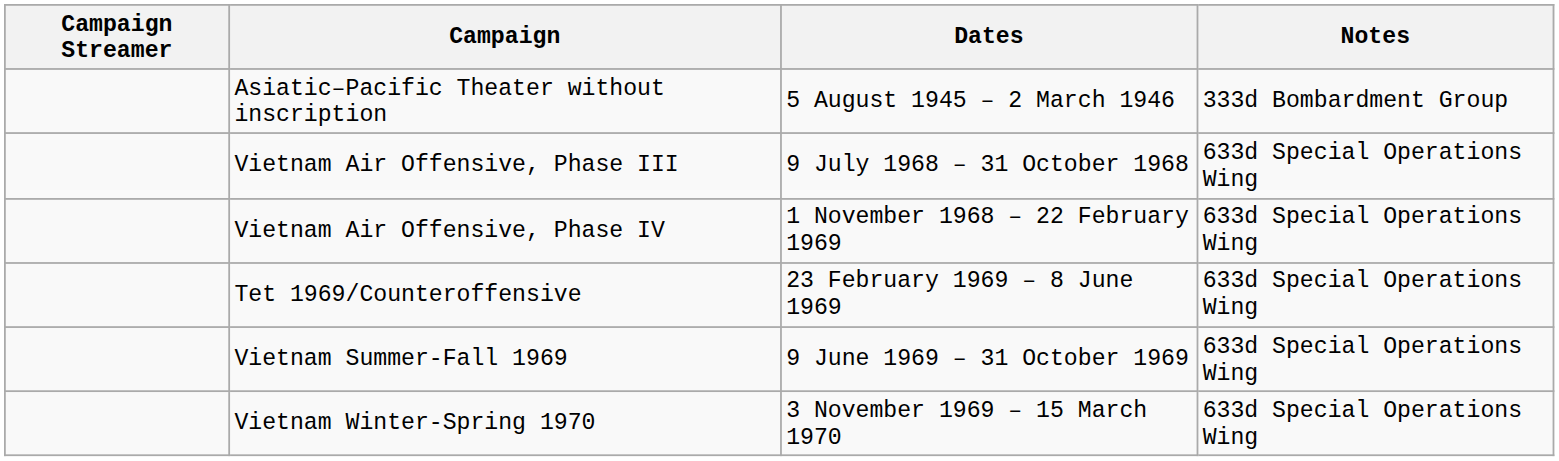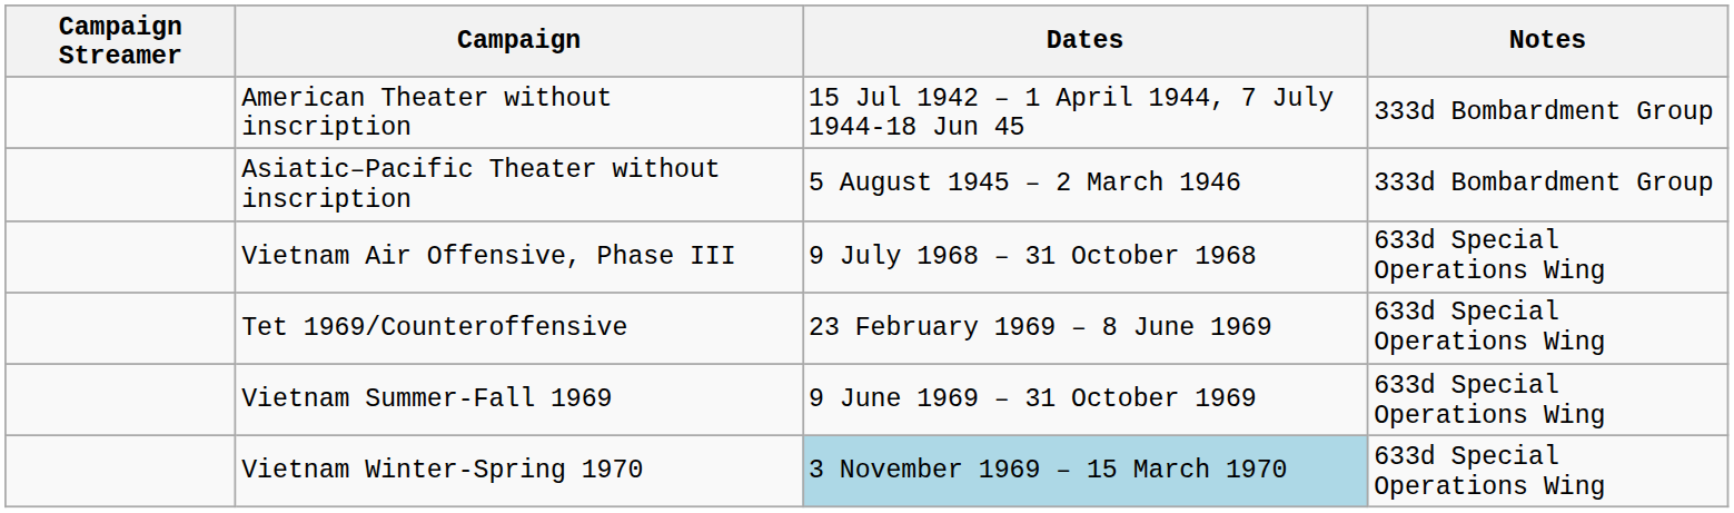 <table class="wikitable">
 <tr style="background:#efefef;">
 <th>Campaign Streamer</th>
 <th>Campaign</th>
 <th>Dates</th>
 <th>Notes</th>
+</tr>
+<tr>
+<td></td>
+<td>American Theater without inscription</td>
+<td>15 Jul 1942 – 1 April 1944, 7 July 1944-18 Jun 45</td>
+<td>333d Bombardment Group</td>
 </tr>
 <tr>
 <td></td>
 <td>Asiatic–Pacific Theater without inscription</td>
 <td>5 August 1945 – 2 March 1946</td>
 <td>333d Bombardment Group</td>
 </tr>
 <tr>
 <td></td>
 <td>Vietnam Air Offensive, Phase III</td>
 <td>9 July 1968 – 31 October 1968</td>
-<td>633d Special Operations Wing</td>
-</tr>
-<tr>
-<td></td>
-<td>Vietnam Air Offensive, Phase IV</td>
-<td>1 November 1968 – 22 February 1969</td>
 <td>633d Special Operations Wing</td>
 </tr>
 <tr>
 <td></td>
 <td>Tet 1969/Counteroffensive</td>
 <td>23 February 1969 – 8 June 1969</td>
 <td>633d Special Operations Wing</td>
 </tr>
 <tr>
 <td></td>
 <td>Vietnam Summer-Fall 1969</td>
 <td>9 June 1969 – 31 October 1969</td>
 <td>633d Special Operations Wing</td>
 </tr>
 <tr>
 <td></td>
 <td>Vietnam Winter-Spring 1970</td>
-<td>3 November 1969 – 15 March 1970</td>
+<td style="background: lightblue;">3 November 1969 – 15 March 1970</td>
 <td>633d Special Operations Wing</td>
 </tr>
 </table>
